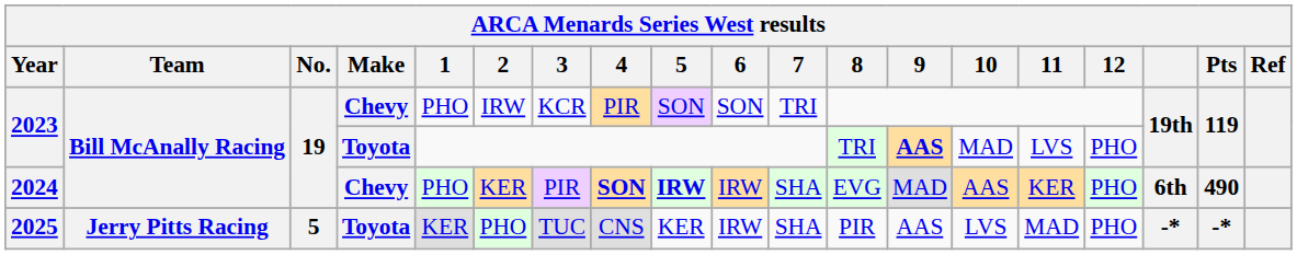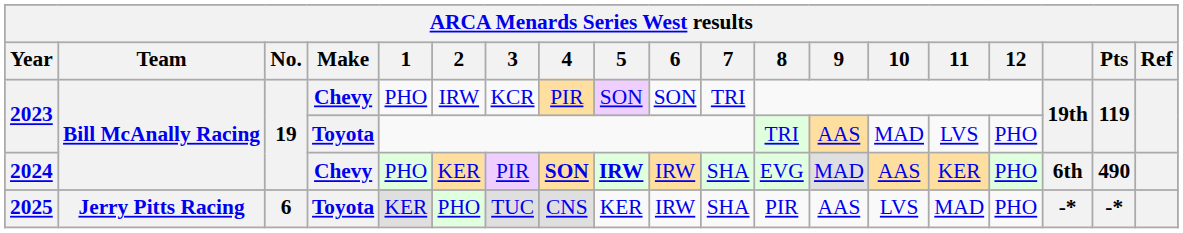 <table class="wikitable" style="text-align:center; font-size:75%">
 <tr>
 <th colspan=19><a href='#'>ARCA Menards Series West</a> results</th>
 </tr>
 <tr>
 <th>Year</th>
 <th>Team</th>
 <th>No.</th>
 <th>Make</th>
 <th>1</th>
 <th>2</th>
 <th>3</th>
 <th>4</th>
 <th>5</th>
 <th>6</th>
 <th>7</th>
 <th>8</th>
 <th>9</th>
 <th>10</th>
 <th>11</th>
 <th>12</th>
 <th></th>
 <th>Pts</th>
 <th>Ref</th>
 </tr>
 <tr>
 <th rowspan=2><a href='#'>2023</a></th>
 <th rowspan=3><a href='#'>Bill McAnally Racing</a></th>
 <th rowspan=3>19</th>
 <th><a href='#'>Chevy</a></th>
 <td><a href='#'>PHO</a></td>
 <td><a href='#'>IRW</a></td>
 <td><a href='#'>KCR</a></td>
 <td style="background:#FFDF9F;"><a href='#'>PIR</a><br></td>
 <td style="background:#EFCFFF;"><a href='#'>SON</a><br></td>
 <td><a href='#'>SON</a></td>
 <td><a href='#'>TRI</a></td>
 <td colspan=5></td>
 <th rowspan=2>19th</th>
 <th rowspan=2>119</th>
 <th rowspan=2></th>
 </tr>
 <tr>
 <th><a href='#'>Toyota</a></th>
 <td colspan=7></td>
 <td style="background:#DFFFDF;"><a href='#'>TRI</a><br></td>
-<td style="background:#FFDF9F;"><strong><a href='#'>AAS</a><br></strong></td>
+<td style="background:#FFDF9F;"><a href='#'>AAS</a><br></td>
 <td><a href='#'>MAD</a></td>
 <td><a href='#'>LVS</a></td>
 <td><a href='#'>PHO</a></td>
 </tr>
 <tr>
 <th><a href='#'>2024</a></th>
 <th><a href='#'>Chevy</a></th>
 <td style="background:#DFFFDF;"><a href='#'>PHO</a><br></td>
 <td style="background:#FFDF9F;"><a href='#'>KER</a><br></td>
 <td style="background:#EFCFFF;"><a href='#'>PIR</a><br></td>
 <td style="background:#FFDF9F;"><strong><a href='#'>SON</a><br></strong></td>
 <td style="background:#DFFFDF;"><strong><a href='#'>IRW</a><br></strong></td>
 <td style="background:#FFDF9F;"><a href='#'>IRW</a><br></td>
 <td style="background:#DFFFDF;"><a href='#'>SHA</a><br></td>
 <td style="background:#DFFFDF;"><a href='#'>EVG</a><br></td>
 <td style="background:#DFDFDF;"><a href='#'>MAD</a><br></td>
 <td style="background:#FFDF9F;"><a href='#'>AAS</a><br></td>
 <td style="background:#FFDF9F;"><a href='#'>KER</a><br></td>
 <td style="background:#DFFFDF;"><a href='#'>PHO</a><br></td>
 <th>6th</th>
 <th>490</th>
 <th></th>
 </tr>
 <tr>
 <th><a href='#'>2025</a></th>
 <th><a href='#'>Jerry Pitts Racing</a></th>
-<th>5</th>
+<th>6</th>
 <th><a href='#'>Toyota</a></th>
 <td style="background:#DFDFDF;"><a href='#'>KER</a><br></td>
 <td style="background:#DFFFDF;"><a href='#'>PHO</a><br></td>
 <td style="background:#DFDFDF;"><a href='#'>TUC</a><br></td>
 <td style="background:#DFDFDF;"><a href='#'>CNS</a><br></td>
 <td><a href='#'>KER</a></td>
 <td><a href='#'>IRW</a></td>
 <td><a href='#'>SHA</a></td>
 <td><a href='#'>PIR</a></td>
 <td><a href='#'>AAS</a></td>
 <td><a href='#'>LVS</a></td>
 <td><a href='#'>MAD</a></td>
 <td><a href='#'>PHO</a></td>
 <th>-*</th>
 <th>-*</th>
 <th></th>
 </tr>
 </table>
